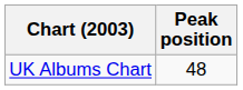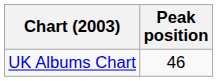 <table class="wikitable">
 <tr>
 <th>Chart (2003)</th>
 <th>Peak<br>position</th>
 </tr>
 <tr>
 <td><a href='#'>UK Albums Chart</a></td>
-<td align="center">48</td>
+<td align="center">46</td>
 </tr>
 </table>
